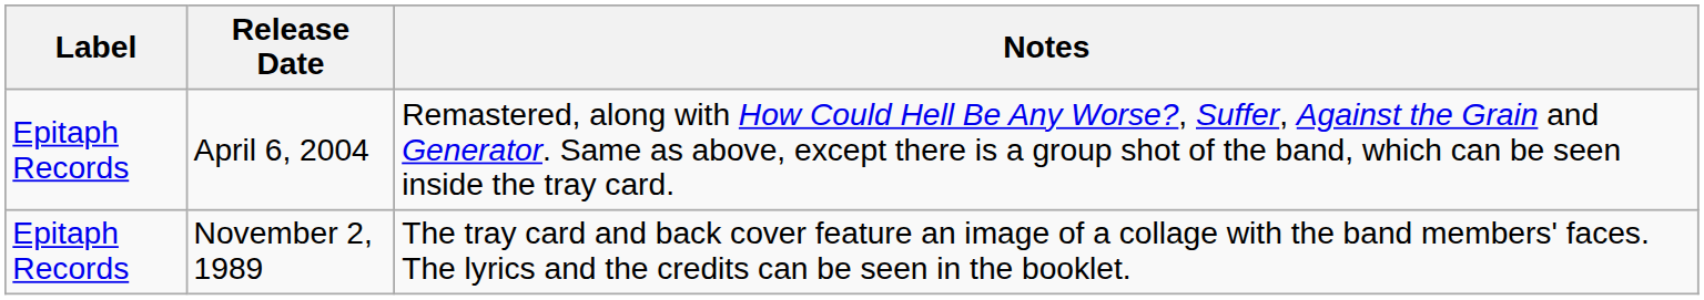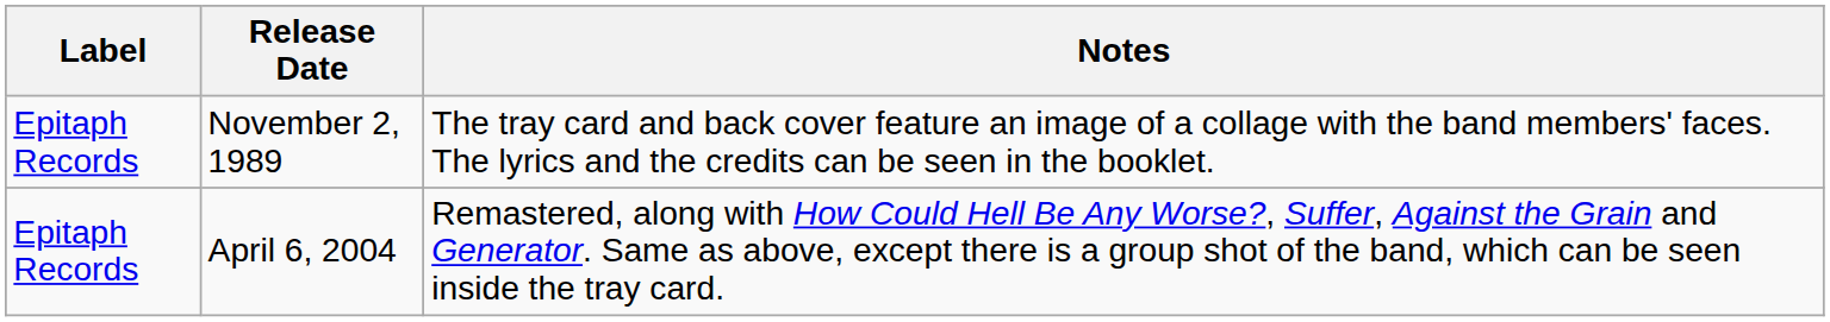 <table class="wikitable">
 <tr>
 <th>Label</th>
 <th>Release Date</th>
 <th>Notes</th>
 </tr>
 <tr>
 <td><a href='#'>Epitaph Records</a></td>
+<td>November 2, 1989</td>
+<td>The tray card and back cover feature an image of a collage with the band members' faces. The lyrics and the credits can be seen in the booklet.</td>
+</tr>
+<tr>
+<td><a href='#'>Epitaph Records</a></td>
 <td>April 6, 2004</td>
 <td>Remastered, along with <em><a href='#'>How Could Hell Be Any Worse?</a></em>, <em><a href='#'>Suffer</a></em>, <em><a href='#'>Against the Grain</a></em> and <em><a href='#'>Generator</a></em>. Same as above, except there is a group shot of the band, which can be seen inside the tray card.</td>
 </tr>
-<tr>
-<td><a href='#'>Epitaph Records</a></td>
-<td>November 2, 1989</td>
-<td>The tray card and back cover feature an image of a collage with the band members' faces. The lyrics and the credits can be seen in the booklet.</td>
-</tr>
 </table>
